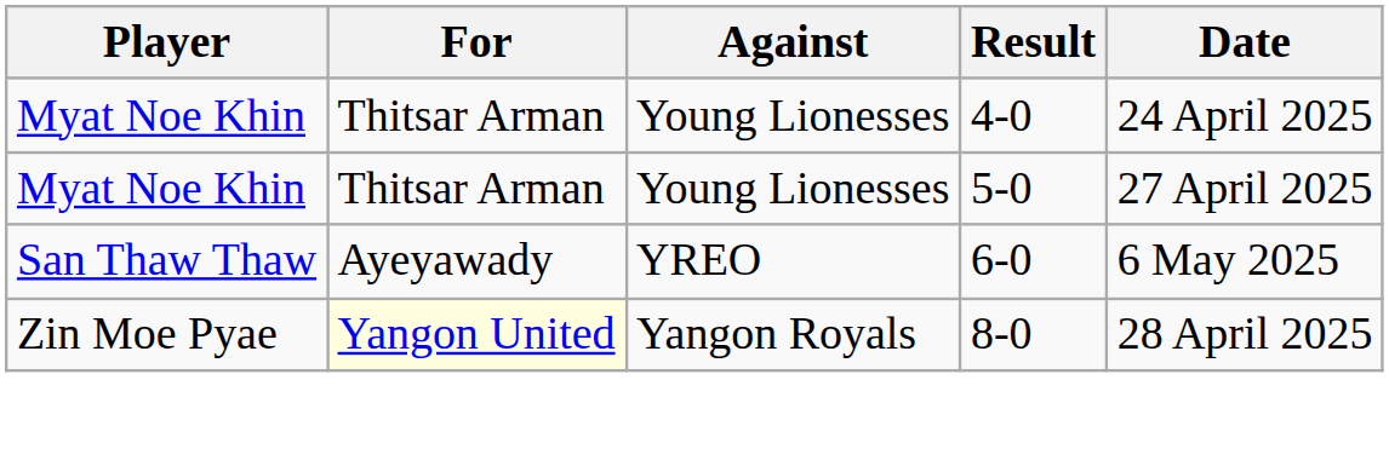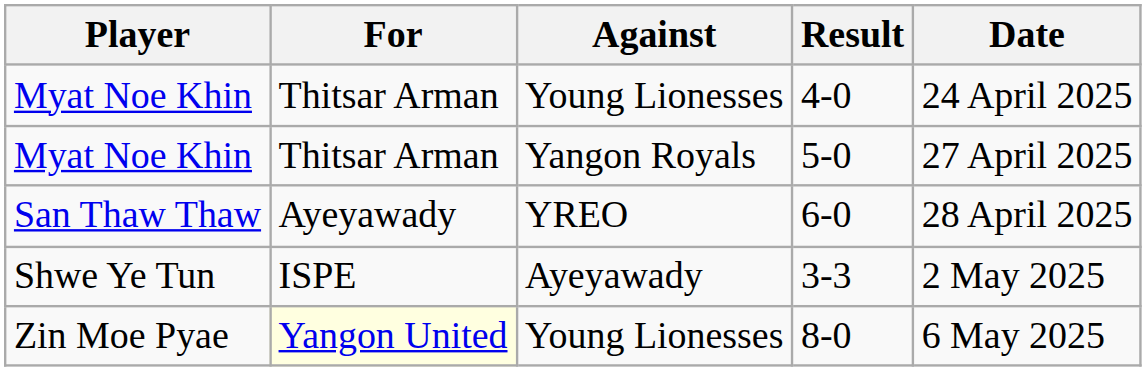 <table class="wikitable sortable">
 <tr>
 <th>Player</th>
 <th>For</th>
 <th>Against</th>
 <th align=center>Result</th>
 <th>Date</th>
 </tr>
 <tr>
 <td> <a href='#'>Myat Noe Khin</a></td>
 <td>Thitsar Arman</td>
 <td>Young Lionesses</td>
 <td>4-0</td>
 <td>24 April 2025</td>
 </tr>
 <tr>
 <td> <a href='#'>Myat Noe Khin</a></td>
 <td>Thitsar Arman</td>
-<td>Young Lionesses</td>
+<td>Yangon Royals</td>
 <td>5-0</td>
 <td>27 April 2025</td>
 </tr>
 <tr>
 <td> <a href='#'>San Thaw Thaw</a></td>
 <td>Ayeyawady</td>
 <td>YREO</td>
 <td>6-0</td>
-<td>6 May 2025</td>
+<td>28 April 2025</td>
+</tr>
+<tr>
+<td> Shwe Ye Tun</td>
+<td>ISPE</td>
+<td>Ayeyawady</td>
+<td>3-3</td>
+<td>2 May 2025</td>
 </tr>
 <tr>
 <td> Zin Moe Pyae</td>
 <td style="background: lightyellow;"><a href='#'>Yangon United</a></td>
-<td>Yangon Royals</td>
+<td>Young Lionesses</td>
 <td>8-0</td>
-<td>28 April 2025</td>
+<td>6 May 2025</td>
 </tr>
 </table>
